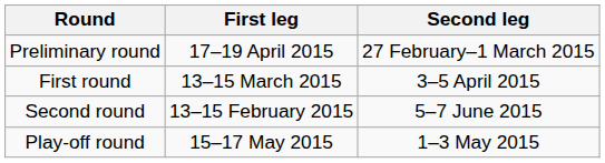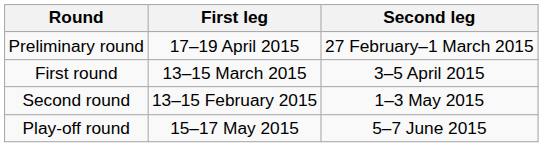 <table class="wikitable" style="text-align:center">
 <tr>
 <th>Round</th>
 <th>First leg</th>
 <th>Second leg</th>
 </tr>
 <tr>
 <td>Preliminary round</td>
 <td>17–19 April 2015</td>
 <td>27 February–1 March 2015</td>
 </tr>
 <tr>
 <td>First round</td>
 <td>13–15 March 2015</td>
 <td>3–5 April 2015</td>
 </tr>
 <tr>
 <td>Second round</td>
 <td>13–15 February 2015</td>
-<td>5–7 June 2015</td>
+<td>1–3 May 2015</td>
 </tr>
 <tr>
 <td>Play-off round</td>
 <td>15–17 May 2015</td>
-<td>1–3 May 2015</td>
+<td>5–7 June 2015</td>
 </tr>
 </table>
